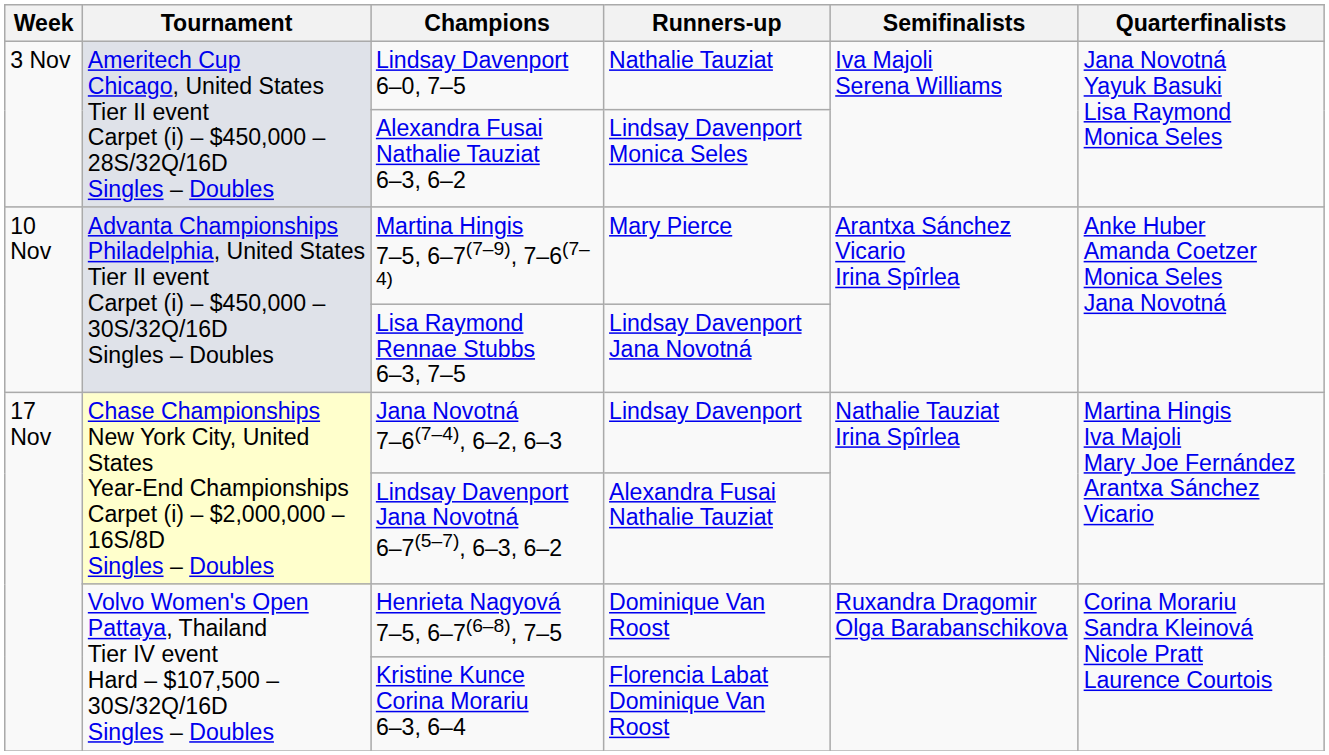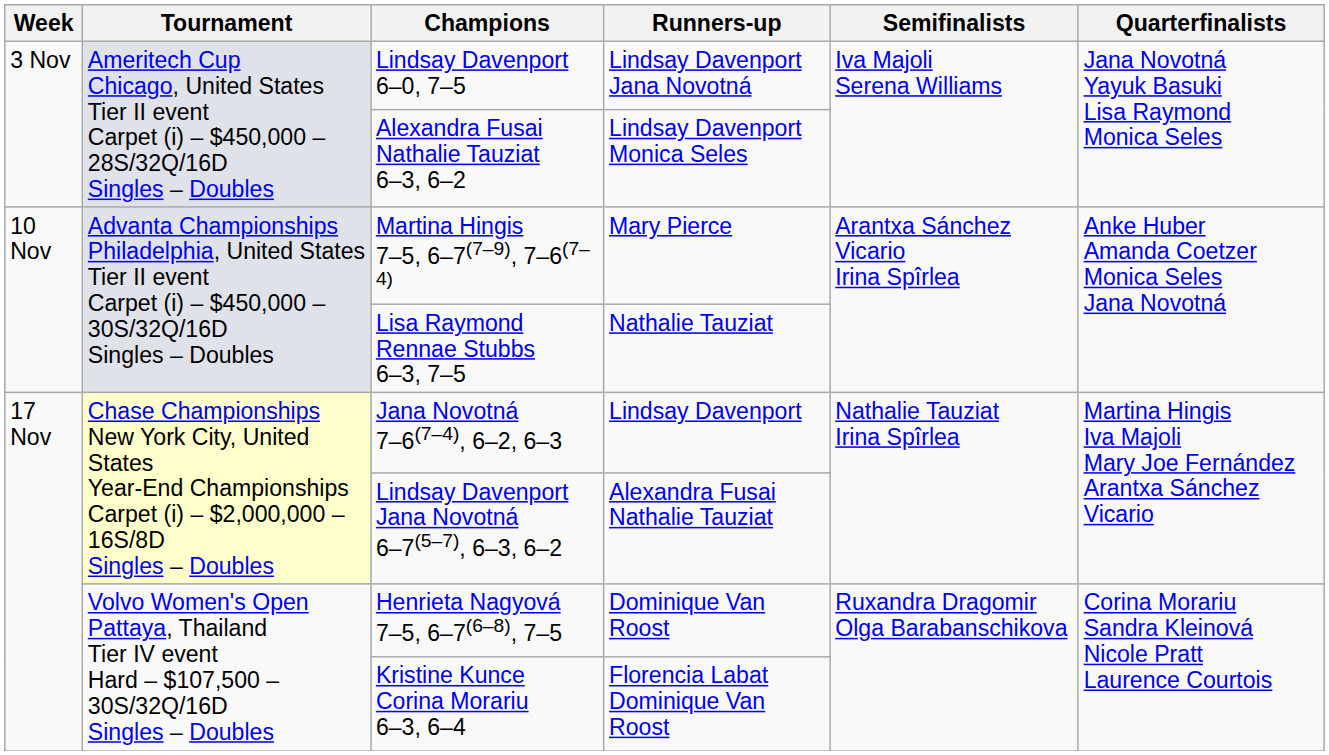 <table class=wikitable style=font-size:95%>
 <tr>
 <th style="width:48px;">Week</th>
 <th style="width:248px;">Tournament</th>
 <th style="width:200px;">Champions</th>
 <th style="width:200px;">Runners-up</th>
 <th style="width:190px;">Semifinalists</th>
 <th style="width:190px;">Quarterfinalists</th>
 </tr>
 <tr valign=top>
 <td rowspan=2>3 Nov</td>
 <td rowspan=2 bgcolor=#dfe2e9><a href='#'>Ameritech Cup</a><br> <a href='#'>Chicago</a>, United States <br> Tier II event <br> Carpet (i) – $450,000 – 28S/32Q/16D<br> <a href='#'>Singles</a> – <a href='#'>Doubles</a></td>
 <td> <a href='#'>Lindsay Davenport</a><br>6–0, 7–5</td>
-<td> <a href='#'>Nathalie Tauziat</a></td>
+<td> <a href='#'>Lindsay Davenport</a> <br>  <a href='#'>Jana Novotná</a></td>
 <td rowspan=2>  <a href='#'>Iva Majoli</a><br> <a href='#'>Serena Williams</a></td>
 <td rowspan=2> <a href='#'>Jana Novotná</a><br> <a href='#'>Yayuk Basuki</a><br> <a href='#'>Lisa Raymond</a><br> <a href='#'>Monica Seles</a></td>
 </tr>
 <tr valign=top>
 <td> <a href='#'>Alexandra Fusai</a> <br>  <a href='#'>Nathalie Tauziat</a> <br> 6–3, 6–2</td>
 <td> <a href='#'>Lindsay Davenport</a> <br>  <a href='#'>Monica Seles</a></td>
 </tr>
 <tr valign=top>
 <td rowspan=2>10 Nov</td>
 <td rowspan=2 bgcolor=#dfe2e9><a href='#'>Advanta Championships</a><br> <a href='#'>Philadelphia</a>, United States <br> Tier II event <br> Carpet (i) – $450,000 – 30S/32Q/16D<br>Singles – Doubles</td>
 <td> <a href='#'>Martina Hingis</a><br>7–5, 6–7<sup>(7–9)</sup>, 7–6<sup>(7–4)</sup></td>
 <td> <a href='#'>Mary Pierce</a></td>
 <td rowspan=2>  <a href='#'>Arantxa Sánchez Vicario</a><br> <a href='#'>Irina Spîrlea</a></td>
 <td rowspan=2> <a href='#'>Anke Huber</a><br> <a href='#'>Amanda Coetzer</a><br> <a href='#'>Monica Seles</a><br> <a href='#'>Jana Novotná</a></td>
 </tr>
 <tr valign=top>
 <td> <a href='#'>Lisa Raymond</a> <br>  <a href='#'>Rennae Stubbs</a> <br> 6–3, 7–5</td>
-<td> <a href='#'>Lindsay Davenport</a> <br>  <a href='#'>Jana Novotná</a></td>
+<td> <a href='#'>Nathalie Tauziat</a></td>
 </tr>
 <tr valign=top>
 <td rowspan=4>17 Nov</td>
 <td rowspan=2 bgcolor=#FFFFCC><a href='#'>Chase Championships</a><br> New York City, United States <br> Year-End Championships <br> Carpet (i) – $2,000,000 – 16S/8D<br> <a href='#'>Singles</a> – <a href='#'>Doubles</a></td>
 <td> <a href='#'>Jana Novotná</a><br>7–6<sup>(7–4)</sup>, 6–2, 6–3</td>
 <td> <a href='#'>Lindsay Davenport</a></td>
 <td rowspan=2>  <a href='#'>Nathalie Tauziat</a><br> <a href='#'>Irina Spîrlea</a></td>
 <td rowspan=2> <a href='#'>Martina Hingis</a><br> <a href='#'>Iva Majoli</a><br> <a href='#'>Mary Joe Fernández</a><br> <a href='#'>Arantxa Sánchez Vicario</a></td>
 </tr>
 <tr valign=top>
 <td> <a href='#'>Lindsay Davenport</a> <br>  <a href='#'>Jana Novotná</a> <br> 6–7<sup>(5–7)</sup>, 6–3, 6–2</td>
 <td> <a href='#'>Alexandra Fusai</a> <br>  <a href='#'>Nathalie Tauziat</a></td>
 </tr>
 <tr valign=top>
 <td rowspan=2><a href='#'>Volvo Women's Open</a><br> <a href='#'>Pattaya</a>, Thailand <br> Tier IV event <br> Hard – $107,500 – 30S/32Q/16D<br> <a href='#'>Singles</a> – <a href='#'>Doubles</a></td>
 <td> <a href='#'>Henrieta Nagyová</a><br>7–5, 6–7<sup>(6–8)</sup>, 7–5</td>
 <td> <a href='#'>Dominique Van Roost</a></td>
 <td rowspan=2>  <a href='#'>Ruxandra Dragomir</a><br> <a href='#'>Olga Barabanschikova</a></td>
 <td rowspan=2> <a href='#'>Corina Morariu</a><br> <a href='#'>Sandra Kleinová</a><br> <a href='#'>Nicole Pratt</a><br> <a href='#'>Laurence Courtois</a></td>
 </tr>
 <tr valign=top>
 <td> <a href='#'>Kristine Kunce</a> <br>  <a href='#'>Corina Morariu</a> <br> 6–3, 6–4</td>
 <td> <a href='#'>Florencia Labat</a> <br>  <a href='#'>Dominique Van Roost</a></td>
 </tr>
 </table>
